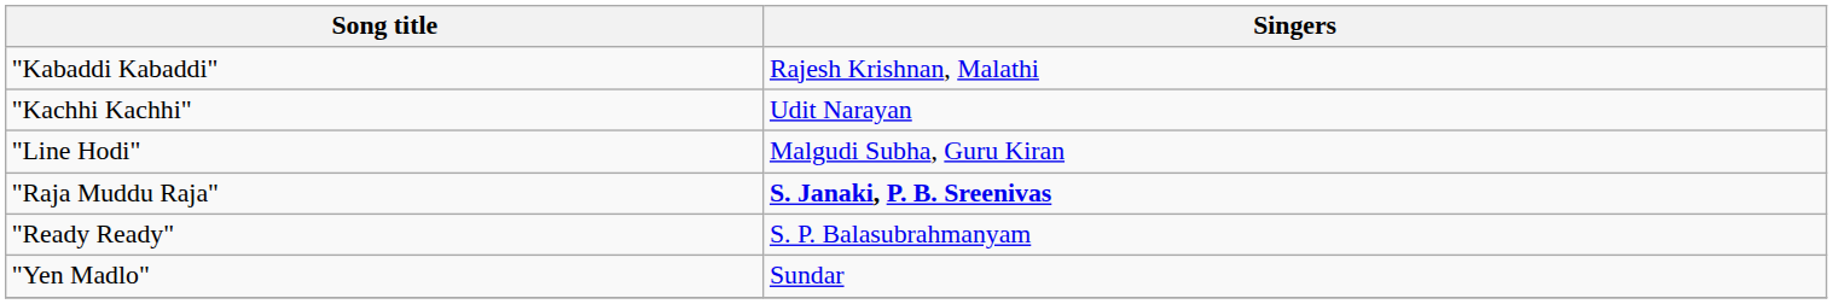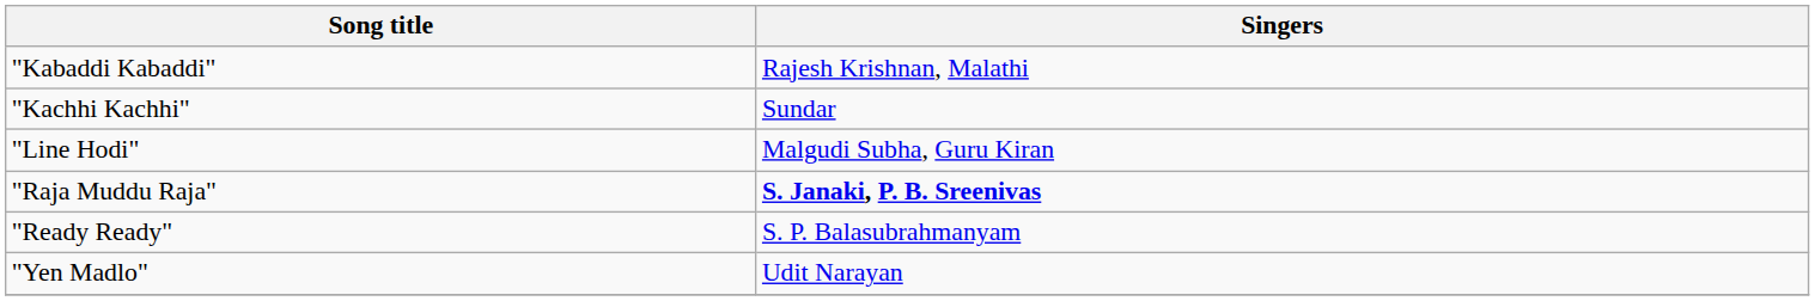 <table class="wikitable" width="70%">
 <tr>
 <th>Song title</th>
 <th>Singers</th>
 </tr>
 <tr>
 <td>"Kabaddi Kabaddi"</td>
 <td><a href='#'>Rajesh Krishnan</a>, <a href='#'>Malathi</a></td>
 </tr>
 <tr>
 <td>"Kachhi Kachhi"</td>
-<td><a href='#'>Udit Narayan</a></td>
+<td><a href='#'>Sundar</a></td>
 </tr>
 <tr>
 <td>"Line Hodi"</td>
 <td><a href='#'>Malgudi Subha</a>, <a href='#'>Guru Kiran</a></td>
 </tr>
 <tr>
 <td>"Raja Muddu Raja"</td>
 <td><strong><a href='#'>S. Janaki</a>, <a href='#'>P. B. Sreenivas</a></strong></td>
 </tr>
 <tr>
 <td>"Ready Ready"</td>
 <td><a href='#'>S. P. Balasubrahmanyam</a></td>
 </tr>
 <tr>
 <td>"Yen Madlo"</td>
-<td><a href='#'>Sundar</a></td>
+<td><a href='#'>Udit Narayan</a></td>
 </tr>
 <tr>
 </tr>
 </table>
